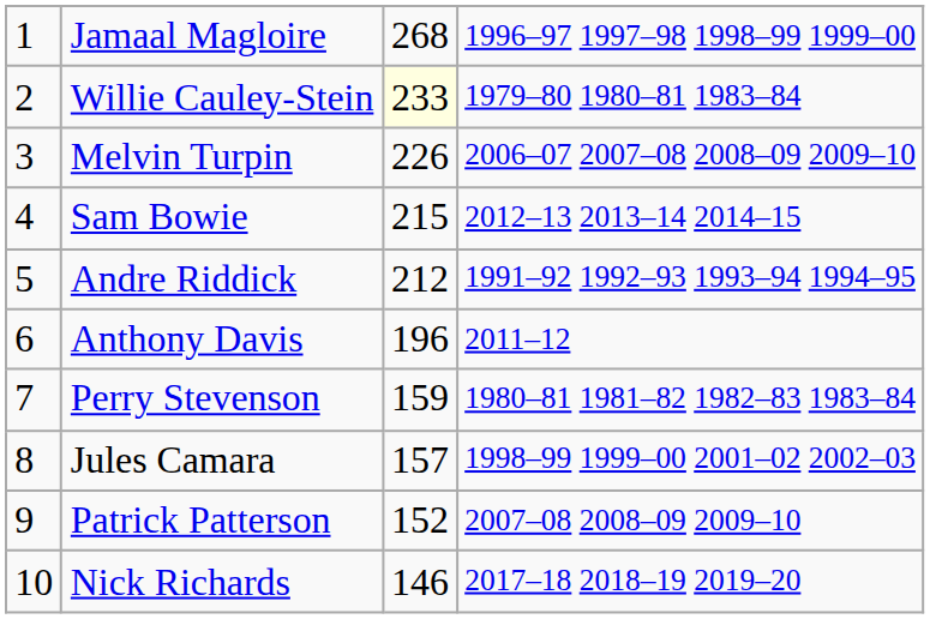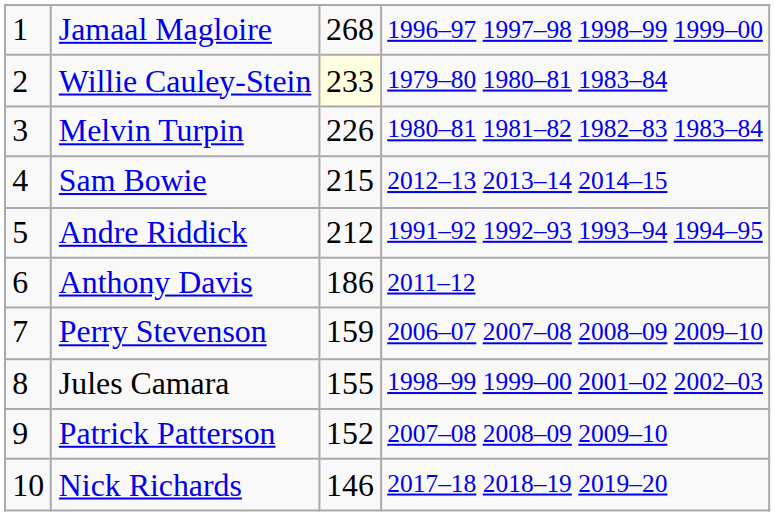 <table class="wikitable">
 <tr>
 </tr>
 <tr>
 <td>1</td>
 <td><a href='#'>Jamaal Magloire</a></td>
 <td>268</td>
 <td style="font-size:80%;"><a href='#'>1996–97</a> <a href='#'>1997–98</a> <a href='#'>1998–99</a> <a href='#'>1999–00</a></td>
 </tr>
 <tr>
 <td>2</td>
 <td><a href='#'>Willie Cauley-Stein</a></td>
 <td style="background: lightyellow;">233</td>
 <td style="font-size:80%;"><a href='#'>1979–80</a> <a href='#'>1980–81</a> <a href='#'>1983–84</a></td>
 </tr>
 <tr>
 <td>3</td>
 <td><a href='#'>Melvin Turpin</a></td>
 <td>226</td>
-<td style="font-size:80%;"><a href='#'>2006–07</a> <a href='#'>2007–08</a> <a href='#'>2008–09</a> <a href='#'>2009–10</a></td>
+<td style="font-size:80%;"><a href='#'>1980–81</a> <a href='#'>1981–82</a> <a href='#'>1982–83</a> <a href='#'>1983–84</a></td>
 </tr>
 <tr>
 <td>4</td>
 <td><a href='#'>Sam Bowie</a></td>
 <td>215</td>
 <td style="font-size:80%;"><a href='#'>2012–13</a> <a href='#'>2013–14</a> <a href='#'>2014–15</a></td>
 </tr>
 <tr>
 <td>5</td>
 <td><a href='#'>Andre Riddick</a></td>
 <td>212</td>
 <td style="font-size:80%;"><a href='#'>1991–92</a> <a href='#'>1992–93</a> <a href='#'>1993–94</a> <a href='#'>1994–95</a></td>
 </tr>
 <tr>
 <td>6</td>
 <td><a href='#'>Anthony Davis</a></td>
-<td>196</td>
+<td>186</td>
 <td style="font-size:80%;"><a href='#'>2011–12</a></td>
 </tr>
 <tr>
 <td>7</td>
 <td><a href='#'>Perry Stevenson</a></td>
 <td>159</td>
-<td style="font-size:80%;"><a href='#'>1980–81</a> <a href='#'>1981–82</a> <a href='#'>1982–83</a> <a href='#'>1983–84</a></td>
+<td style="font-size:80%;"><a href='#'>2006–07</a> <a href='#'>2007–08</a> <a href='#'>2008–09</a> <a href='#'>2009–10</a></td>
 </tr>
 <tr>
 <td>8</td>
 <td>Jules Camara</td>
-<td>157</td>
+<td>155</td>
 <td style="font-size:80%;"><a href='#'>1998–99</a> <a href='#'>1999–00</a> <a href='#'>2001–02</a> <a href='#'>2002–03</a></td>
 </tr>
 <tr>
 <td>9</td>
 <td><a href='#'>Patrick Patterson</a></td>
 <td>152</td>
 <td style="font-size:80%;"><a href='#'>2007–08</a> <a href='#'>2008–09</a> <a href='#'>2009–10</a></td>
 </tr>
 <tr>
 <td>10</td>
 <td><a href='#'>Nick Richards</a></td>
 <td>146</td>
 <td style="font-size:80%;"><a href='#'>2017–18</a> <a href='#'>2018–19</a> <a href='#'>2019–20</a></td>
 </tr>
 </table>
